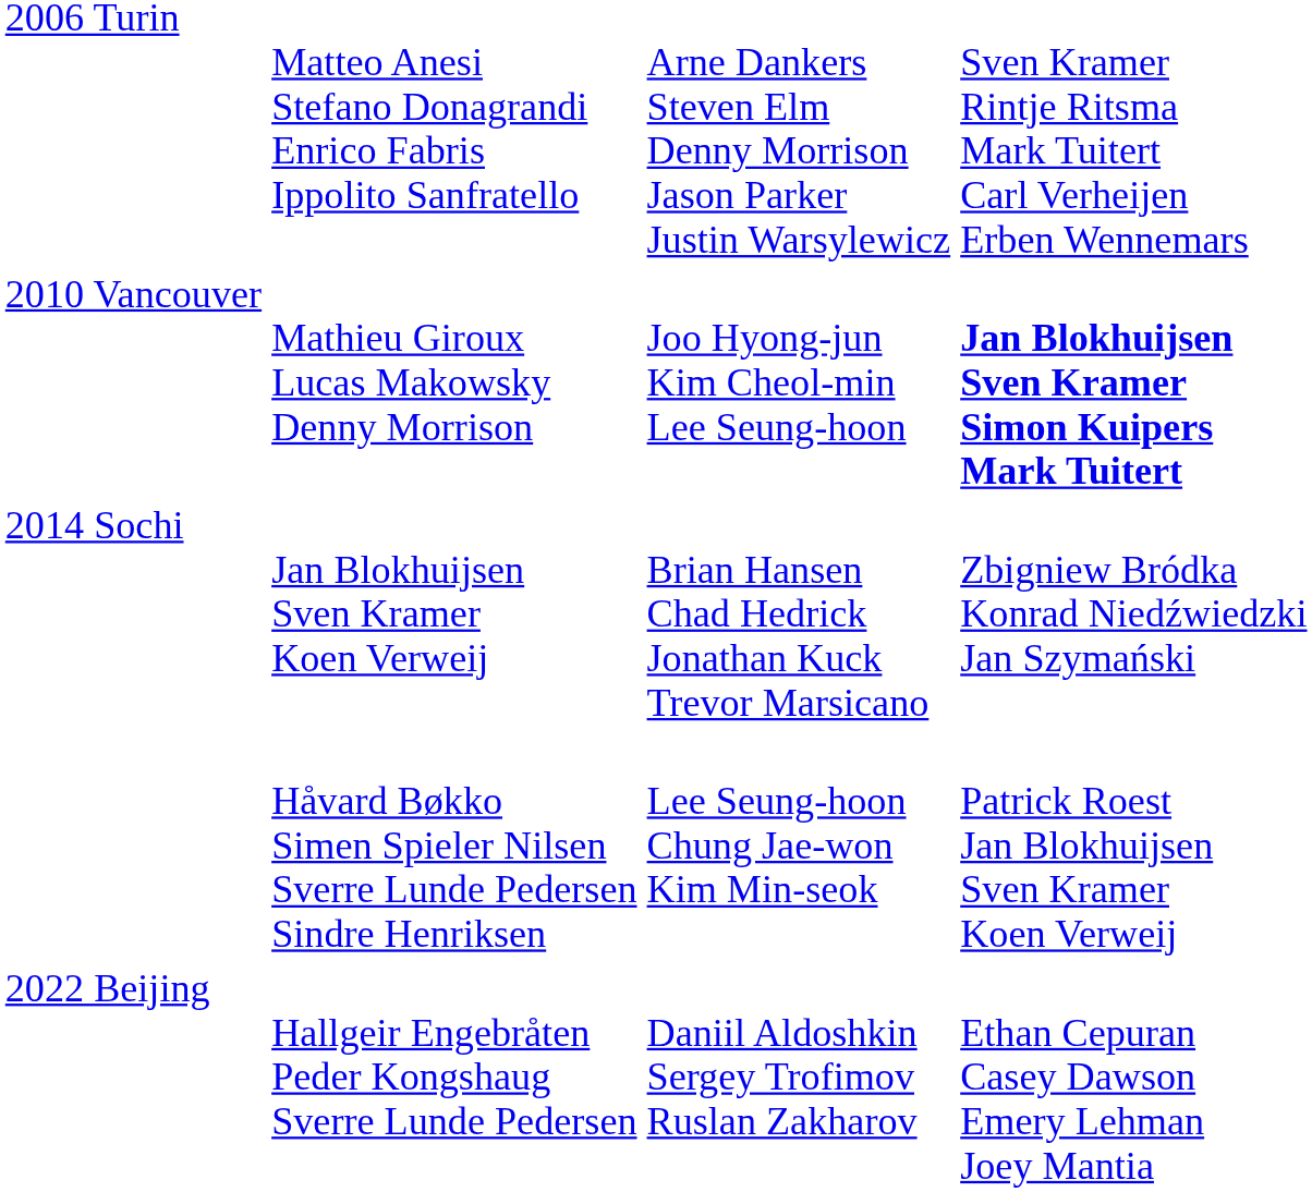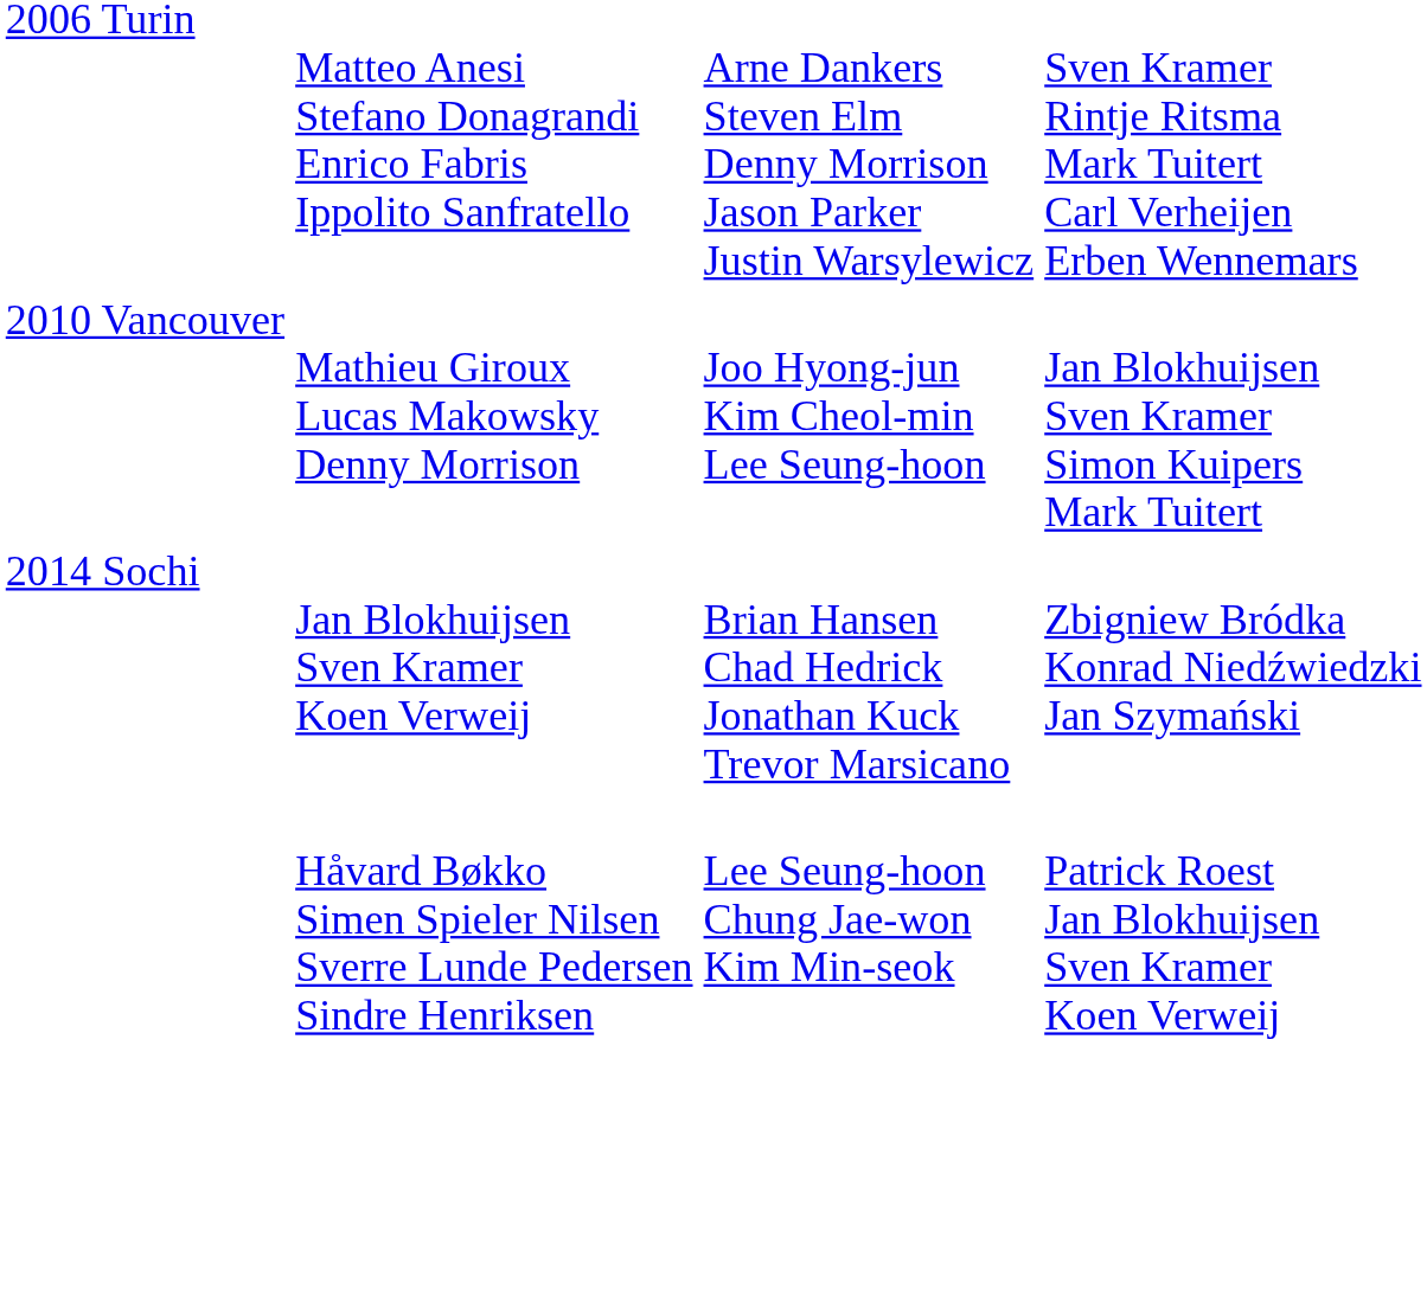 <table>
 <tr valign="top">
 <td><a href='#'>2006 Turin</a><br></td>
 <td valign=top><br><a href='#'>Matteo Anesi</a><br><a href='#'>Stefano Donagrandi</a><br><a href='#'>Enrico Fabris</a><br><a href='#'>Ippolito Sanfratello</a></td>
 <td valign=top><br><a href='#'>Arne Dankers</a><br><a href='#'>Steven Elm</a><br><a href='#'>Denny Morrison</a><br><a href='#'>Jason Parker</a><br><a href='#'>Justin Warsylewicz</a></td>
 <td valign=top><br><a href='#'>Sven Kramer</a><br><a href='#'>Rintje Ritsma</a><br><a href='#'>Mark Tuitert</a><br><a href='#'>Carl Verheijen</a><br><a href='#'>Erben Wennemars</a></td>
 </tr>
 <tr valign="top">
 <td><a href='#'>2010 Vancouver</a><br></td>
 <td><br><a href='#'>Mathieu Giroux</a><br><a href='#'>Lucas Makowsky</a><br><a href='#'>Denny Morrison</a></td>
 <td><br><a href='#'>Joo Hyong-jun</a><br><a href='#'>Kim Cheol-min</a><br><a href='#'>Lee Seung-hoon</a></td>
-<td><strong><br><a href='#'>Jan Blokhuijsen</a><br><a href='#'>Sven Kramer</a><br><a href='#'>Simon Kuipers</a><br><a href='#'>Mark Tuitert</a></strong></td>
+<td><br><a href='#'>Jan Blokhuijsen</a><br><a href='#'>Sven Kramer</a><br><a href='#'>Simon Kuipers</a><br><a href='#'>Mark Tuitert</a></td>
 </tr>
 <tr valign="top">
 <td><a href='#'>2014 Sochi</a><br></td>
 <td><br><a href='#'>Jan Blokhuijsen</a><br><a href='#'>Sven Kramer</a><br><a href='#'>Koen Verweij</a></td>
 <td><br><a href='#'>Brian Hansen</a><br><a href='#'>Chad Hedrick</a><br><a href='#'>Jonathan Kuck</a><br><a href='#'>Trevor Marsicano</a></td>
 <td><br><a href='#'>Zbigniew Bródka</a><br><a href='#'>Konrad Niedźwiedzki</a><br><a href='#'>Jan Szymański</a></td>
 </tr>
 <tr valign="top">
 <td><br></td>
 <td><br><a href='#'>Håvard Bøkko</a><br><a href='#'>Simen Spieler Nilsen</a><br><a href='#'>Sverre Lunde Pedersen</a><br><a href='#'>Sindre Henriksen</a></td>
 <td><br><a href='#'>Lee Seung-hoon</a><br><a href='#'>Chung Jae-won</a><br><a href='#'>Kim Min-seok</a></td>
 <td><br><a href='#'>Patrick Roest</a><br><a href='#'>Jan Blokhuijsen</a><br><a href='#'>Sven Kramer</a><br><a href='#'>Koen Verweij</a></td>
 </tr>
-<tr valign="top">
-<td><a href='#'>2022 Beijing</a> <br></td>
-<td><br><a href='#'>Hallgeir Engebråten</a><br><a href='#'>Peder Kongshaug</a><br><a href='#'>Sverre Lunde Pedersen</a></td>
-<td> <br><a href='#'>Daniil Aldoshkin</a><br><a href='#'>Sergey Trofimov</a><br><a href='#'>Ruslan Zakharov</a></td>
-<td><br><a href='#'>Ethan Cepuran</a><br><a href='#'>Casey Dawson</a><br><a href='#'>Emery Lehman</a><br><a href='#'>Joey Mantia</a></td>
-</tr>
 <tr>
 </tr>
 </table>
